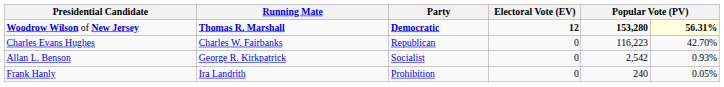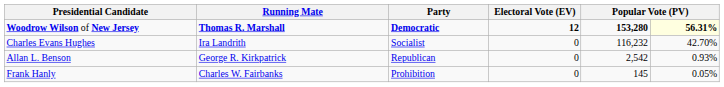 <table class="wikitable">
 <tr>
 <th width="25%">Presidential Candidate</th>
 <th width="25%"><a href='#'>Running Mate</a></th>
 <th width="13%">Party</th>
 <th width="12%">Electoral Vote (EV)</th>
 <th colspan="2" width="18%">Popular Vote (PV)</th>
 </tr>
 <tr>
 <td><strong><a href='#'>Woodrow Wilson</a></strong> of <strong><a href='#'>New Jersey</a></strong></td>
 <td><strong><a href='#'>Thomas R. Marshall</a></strong></td>
 <td><strong><a href='#'>Democratic</a></strong></td>
 <td align="right"><strong>12</strong></td>
 <td align="right"><strong>153,280</strong></td>
 <td align="right" style="background: lightyellow;"><strong>56.31%</strong></td>
 </tr>
 <tr>
 <td><a href='#'>Charles Evans Hughes</a></td>
-<td><a href='#'>Charles W. Fairbanks</a></td>
-<td><a href='#'>Republican</a></td>
+<td><a href='#'>Ira Landrith</a></td>
+<td><a href='#'>Socialist</a></td>
 <td align="right">0</td>
-<td align="right">116,223</td>
+<td align="right">116,232</td>
 <td align="right">42.70%</td>
 </tr>
 <tr>
 <td><a href='#'>Allan L. Benson</a></td>
 <td><a href='#'>George R. Kirkpatrick</a></td>
-<td><a href='#'>Socialist</a></td>
+<td><a href='#'>Republican</a></td>
 <td align="right">0</td>
 <td align="right">2,542</td>
 <td align="right">0.93%</td>
 </tr>
 <tr>
 <td><a href='#'>Frank Hanly</a></td>
-<td><a href='#'>Ira Landrith</a></td>
+<td><a href='#'>Charles W. Fairbanks</a></td>
 <td><a href='#'>Prohibition</a></td>
 <td align="right">0</td>
-<td align="right">240</td>
+<td align="right">145</td>
 <td align="right">0.05%</td>
 </tr>
 </table>
